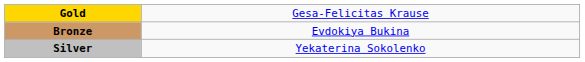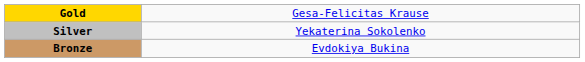 <table class="wikitable" style="text-align:center; " width="35%">
 <tr>
 <td bgcolor="gold"><strong>Gold</strong></td>
 <td><a href='#'>Gesa-Felicitas Krause</a><br>  <small><em></em></small></td>
 </tr>
 <tr>
+<td bgcolor="silver"><strong>Silver</strong></td>
+<td><a href='#'>Yekaterina Sokolenko</a><br>  <small><em></em></small></td>
+</tr>
+<tr>
 <td bgcolor="CC9966"><strong>Bronze</strong></td>
 <td><a href='#'>Evdokiya Bukina</a><br>  <small><em></em></small></td>
 </tr>
-<tr>
-<td bgcolor="silver"><strong>Silver</strong></td>
-<td><a href='#'>Yekaterina Sokolenko</a><br>  <small><em></em></small></td>
-</tr>
 </table>
